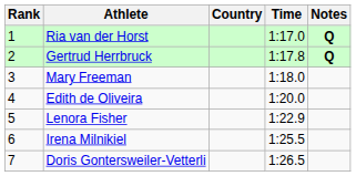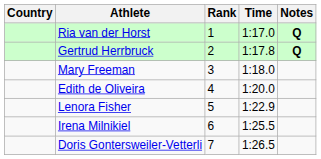 <table class="wikitable">
 <tr>
+<th>Country</th>
+<th>Athlete</th>
 <th>Rank</th>
-<th>Athlete</th>
-<th>Country</th>
 <th>Time</th>
 <th>Notes</th>
 </tr>
 <tr bgcolor=#CCFFCC>
+<td></td>
+<td><a href='#'>Ria van der Horst</a></td>
 <td>1</td>
-<td><a href='#'>Ria van der Horst</a></td>
-<td></td>
 <td>1:17.0</td>
 <td align=center><strong>Q</strong></td>
 </tr>
 <tr bgcolor=#CCFFCC>
+<td></td>
+<td><a href='#'>Gertrud Herrbruck</a></td>
 <td>2</td>
-<td><a href='#'>Gertrud Herrbruck</a></td>
-<td></td>
 <td>1:17.8</td>
 <td align=center><strong>Q</strong></td>
 </tr>
 <tr>
+<td></td>
+<td><a href='#'>Mary Freeman</a></td>
 <td>3</td>
-<td><a href='#'>Mary Freeman</a></td>
-<td></td>
 <td>1:18.0</td>
 <td></td>
 </tr>
 <tr>
+<td></td>
+<td><a href='#'>Edith de Oliveira</a></td>
 <td>4</td>
-<td><a href='#'>Edith de Oliveira</a></td>
-<td></td>
 <td>1:20.0</td>
 <td></td>
 </tr>
 <tr>
+<td></td>
+<td><a href='#'>Lenora Fisher</a></td>
 <td>5</td>
-<td><a href='#'>Lenora Fisher</a></td>
-<td></td>
 <td>1:22.9</td>
 <td></td>
 </tr>
 <tr>
+<td></td>
+<td><a href='#'>Irena Milnikiel</a></td>
 <td>6</td>
-<td><a href='#'>Irena Milnikiel</a></td>
-<td></td>
 <td>1:25.5</td>
 <td></td>
 </tr>
 <tr>
+<td></td>
+<td><a href='#'>Doris Gontersweiler-Vetterli</a></td>
 <td>7</td>
-<td><a href='#'>Doris Gontersweiler-Vetterli</a></td>
-<td></td>
 <td>1:26.5</td>
 <td></td>
 </tr>
 </table>
